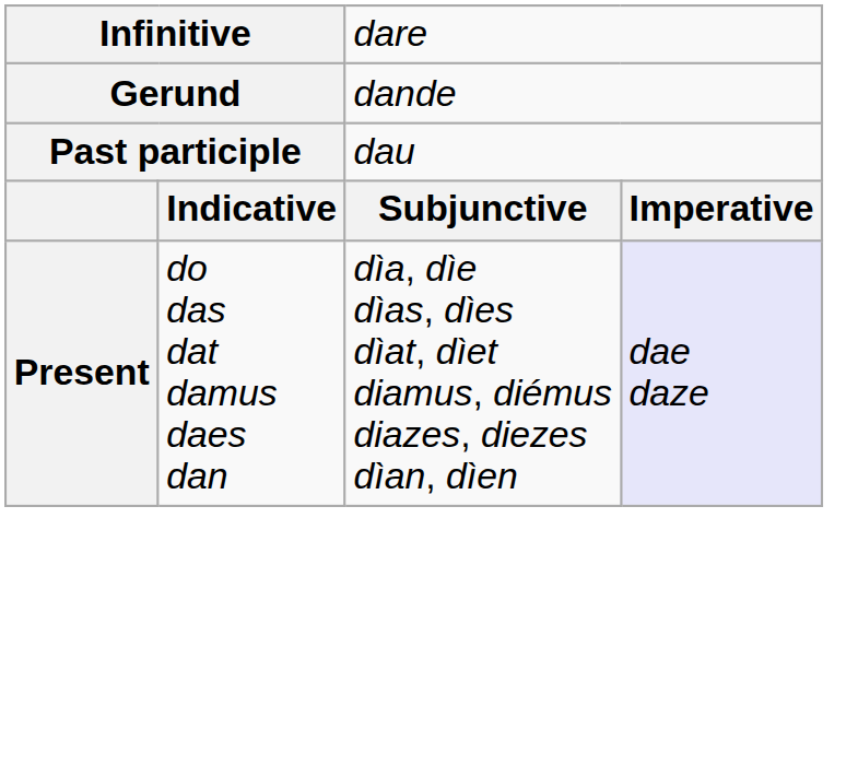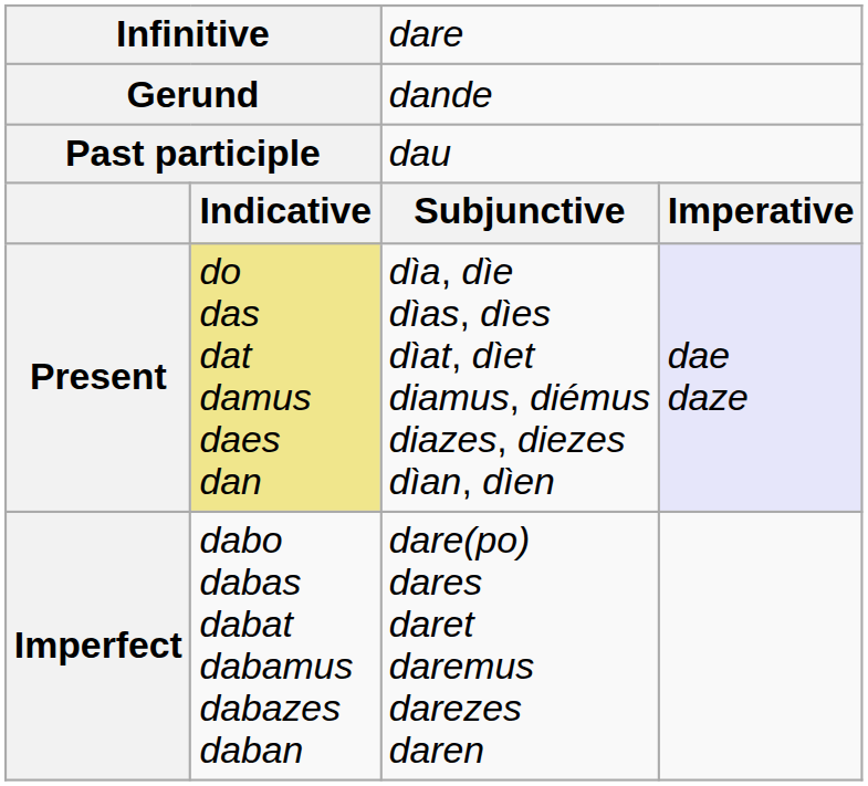 <table class="wikitable">
 <tr>
 <th colspan=2>Infinitive</th>
 <td colspan=2><em>dare</em></td>
 </tr>
 <tr>
 <th colspan=2>Gerund</th>
 <td colspan=2><em>dande</em></td>
 </tr>
 <tr>
 <th colspan=2>Past participle</th>
 <td colspan=2><em>dau</em></td>
 </tr>
 <tr>
 <th></th>
 <th>Indicative</th>
 <th>Subjunctive</th>
 <th>Imperative</th>
 </tr>
 <tr>
 <th>Present</th>
-<td><em>do</em><br><em>das</em><br><em>dat</em><br><em>damus</em><br><em>daes</em><br><em>dan</em></td>
+<td style="background: khaki;"><em>do</em><br><em>das</em><br><em>dat</em><br><em>damus</em><br><em>daes</em><br><em>dan</em></td>
 <td><em>dìa</em>, <em>dìe</em><br><em>dìas</em>, <em>dìes</em><br><em>dìat</em>, <em>dìet</em><br><em>diamus</em>, <em>diémus</em><br><em>diazes</em>, <em>diezes</em><br><em>dìan</em>, <em>dìen</em></td>
 <td style="background: lavender;"><em>dae</em><br><em>daze</em></td>
 </tr>
+<tr>
+<th>Imperfect</th>
+<td><em>dabo</em><br><em>dabas</em><br><em>dabat</em><br><em>dabamus</em><br><em>dabazes</em><br><em>daban</em></td>
+<td><em>dare(po)</em><br><em>dares</em><br><em>daret</em><br><em>daremus</em><br><em>darezes</em><br><em>daren</em></td>
+<td></td>
+</tr>
 </table>
